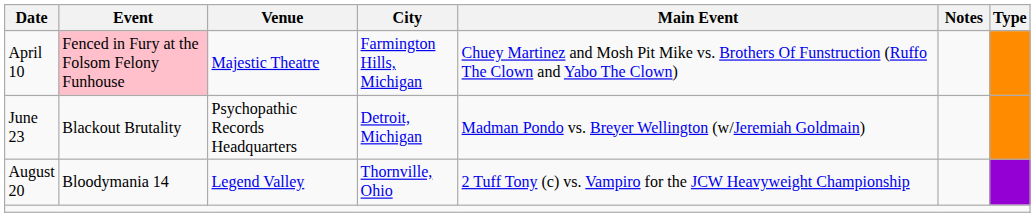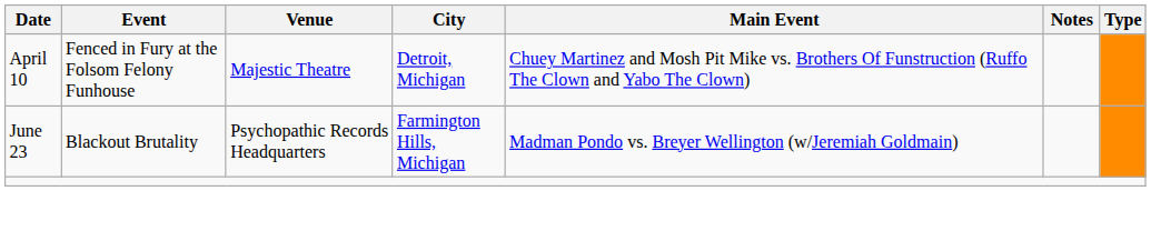 <table class="sortable wikitable succession-box" style="font-size:85%;">
 <tr>
 <th scope="col" style="width:5%;">Date</th>
 <th scope="col" style="width:15%;">Event</th>
 <th scope="col" style="width:15%;">Venue</th>
 <th scope="col" style="width:10%;">City</th>
 <th scope="col" style="width:50%;">Main Event</th>
 <th scope="col" style="width:10%;">Notes</th>
 <th scope="col" style="width:1%;">Type</th>
 </tr>
 <tr>
 <td>April 10</td>
-<td style="background: pink;">Fenced in Fury at the Folsom Felony Funhouse</td>
+<td>Fenced in Fury at the Folsom Felony Funhouse</td>
 <td><a href='#'>Majestic Theatre</a></td>
-<td><a href='#'>Farmington Hills, Michigan</a></td>
+<td><a href='#'>Detroit, Michigan</a></td>
 <td><a href='#'>Chuey Martinez</a> and Mosh Pit Mike vs. <a href='#'>Brothers Of Funstruction</a> (<a href='#'>Ruffo The Clown</a> and <a href='#'>Yabo The Clown</a>)</td>
 <td></td>
 <td style="background: darkorange"></td>
 </tr>
 <tr>
 <td>June 23</td>
 <td>Blackout Brutality</td>
 <td>Psychopathic Records Headquarters</td>
-<td><a href='#'>Detroit, Michigan</a></td>
+<td><a href='#'>Farmington Hills, Michigan</a></td>
 <td><a href='#'>Madman Pondo</a> vs. <a href='#'>Breyer Wellington</a> (w/<a href='#'>Jeremiah Goldmain</a>)</td>
 <td></td>
 <td style="background: darkorange"></td>
 </tr>
 <tr>
-<td>August 20</td>
-<td>Bloodymania 14</td>
-<td><a href='#'>Legend Valley</a></td>
-<td><a href='#'>Thornville, Ohio</a></td>
-<td><a href='#'>2 Tuff Tony</a> (c) vs. <a href='#'>Vampiro</a> for the <a href='#'>JCW Heavyweight Championship</a></td>
-<td></td>
-<td style="background: darkviolet"></td>
-</tr>
-<tr>
 <td colspan="7"></td>
 </tr>
 </table>
